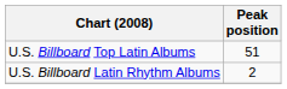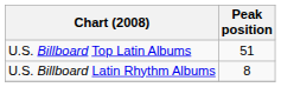 <table class="wikitable">
 <tr>
 <th>Chart (2008)</th>
 <th>Peak<br>position</th>
 </tr>
 <tr>
 <td>U.S. <em><a href='#'>Billboard</a></em> <a href='#'>Top Latin Albums</a></td>
 <td align="center">51</td>
 </tr>
 <tr>
 <td>U.S. <em>Billboard</em> <a href='#'>Latin Rhythm Albums</a></td>
-<td align="center">2</td>
+<td align="center">8</td>
 </tr>
 <tr>
 </tr>
 </table>
